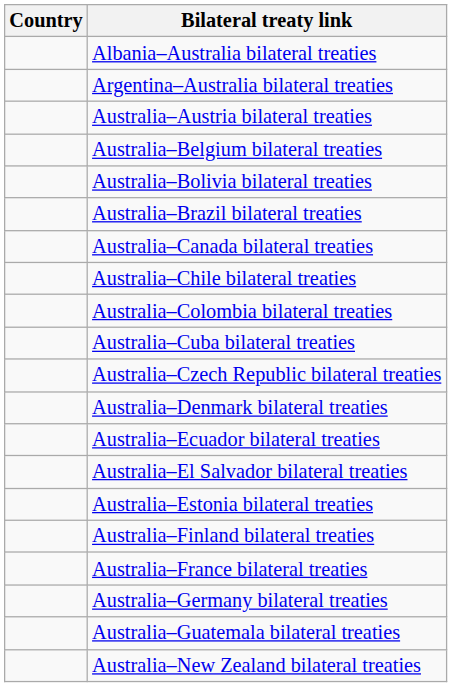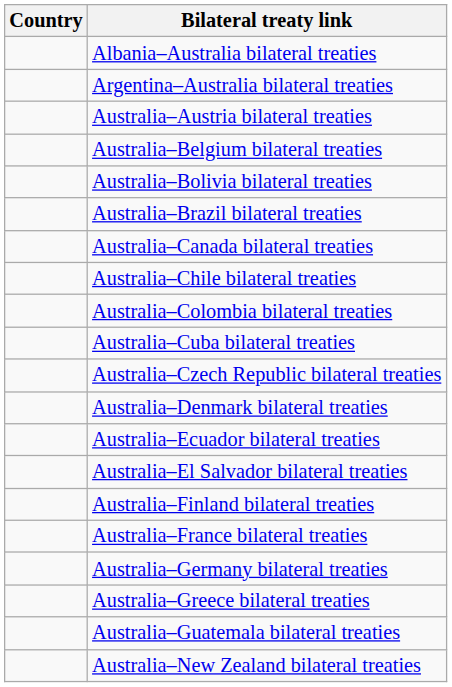 <table class="wikitable">
 <tr>
 <th>Country</th>
 <th>Bilateral treaty link</th>
 </tr>
 <tr>
 <td></td>
 <td><a href='#'>Albania–Australia bilateral treaties</a></td>
 </tr>
 <tr>
 <td></td>
 <td><a href='#'>Argentina–Australia bilateral treaties</a></td>
 </tr>
 <tr>
 <td></td>
 <td><a href='#'>Australia–Austria bilateral treaties</a></td>
 </tr>
 <tr>
 <td></td>
 <td><a href='#'>Australia–Belgium bilateral treaties</a></td>
 </tr>
 <tr>
 <td></td>
 <td><a href='#'>Australia–Bolivia bilateral treaties</a></td>
 </tr>
 <tr>
 <td></td>
 <td><a href='#'>Australia–Brazil bilateral treaties</a></td>
 </tr>
 <tr>
 <td></td>
 <td><a href='#'>Australia–Canada bilateral treaties</a></td>
 </tr>
 <tr>
 <td></td>
 <td><a href='#'>Australia–Chile bilateral treaties</a></td>
 </tr>
 <tr>
 <td></td>
 <td><a href='#'>Australia–Colombia bilateral treaties</a></td>
 </tr>
 <tr>
 <td></td>
 <td><a href='#'>Australia–Cuba bilateral treaties</a></td>
 </tr>
 <tr>
 <td></td>
 <td><a href='#'>Australia–Czech Republic bilateral treaties</a></td>
 </tr>
 <tr>
 <td></td>
 <td><a href='#'>Australia–Denmark bilateral treaties</a></td>
 </tr>
 <tr>
 <td></td>
 <td><a href='#'>Australia–Ecuador bilateral treaties</a></td>
 </tr>
 <tr>
 <td></td>
 <td><a href='#'>Australia–El Salvador bilateral treaties</a></td>
 </tr>
 <tr>
 <td></td>
-<td><a href='#'>Australia–Estonia bilateral treaties</a></td>
-</tr>
-<tr>
-<td></td>
 <td><a href='#'>Australia–Finland bilateral treaties</a></td>
 </tr>
 <tr>
 <td></td>
 <td><a href='#'>Australia–France bilateral treaties</a></td>
 </tr>
 <tr>
 <td></td>
 <td><a href='#'>Australia–Germany bilateral treaties</a></td>
 </tr>
 <tr>
 <td></td>
+<td><a href='#'>Australia–Greece bilateral treaties</a></td>
+</tr>
+<tr>
+<td></td>
 <td><a href='#'>Australia–Guatemala bilateral treaties</a></td>
 </tr>
 <tr>
 <td></td>
 <td><a href='#'>Australia–New Zealand bilateral treaties</a></td>
 </tr>
 </table>
